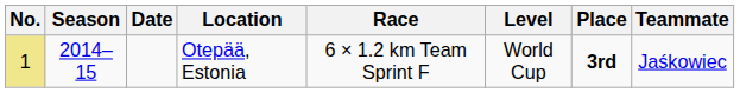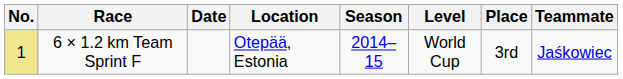 <table class="wikitable sortable" style="text-align: center;">
 <tr>
 <th scope="col">No.</th>
-<th scope="col">Season</th>
+<th scope="col">Race</th>
 <th scope="col">Date</th>
 <th scope="col">Location</th>
-<th scope="col">Race</th>
+<th scope="col">Season</th>
 <th scope="col">Level</th>
 <th scope="col">Place</th>
 <th scope="col">Teammate</th>
 </tr>
 <tr>
 <td style="background: khaki;">1</td>
-<td><a href='#'>2014–15</a></td>
+<td>6 × 1.2 km Team Sprint F</td>
 <td style="text-align: right;"></td>
 <td style="text-align: left;"> <a href='#'>Otepää</a>, Estonia</td>
-<td>6 × 1.2 km Team Sprint F</td>
+<td><a href='#'>2014–15</a></td>
 <td>World Cup</td>
-<td><strong>3rd</strong></td>
+<td>3rd</td>
 <td><a href='#'>Jaśkowiec</a></td>
 </tr>
 </table>
